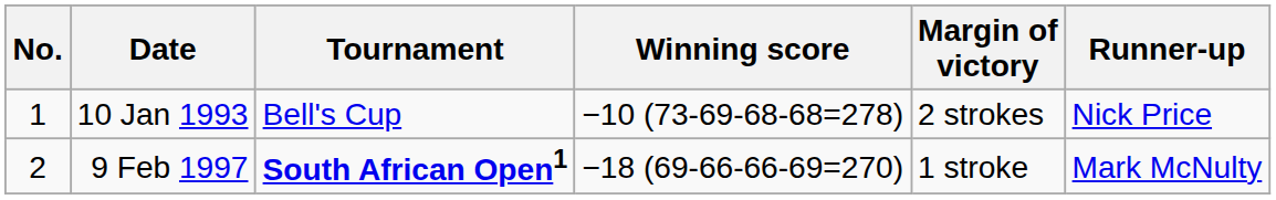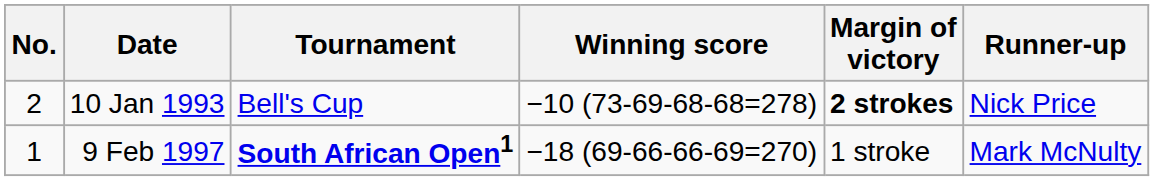 <table class="wikitable" style="font-size:95%;">
 <tr>
 <th>No.</th>
 <th>Date</th>
 <th>Tournament</th>
 <th>Winning score</th>
 <th>Margin of<br>victory</th>
 <th>Runner-up</th>
 </tr>
 <tr>
-<td align=center>1</td>
+<td align=center>2</td>
 <td align=right>10 Jan <a href='#'>1993</a></td>
 <td><a href='#'>Bell's Cup</a></td>
 <td>−10 (73-69-68-68=278)</td>
-<td>2 strokes</td>
+<td><strong>2 strokes</strong></td>
 <td> <a href='#'>Nick Price</a></td>
 </tr>
 <tr>
-<td align=center>2</td>
+<td align=center>1</td>
 <td align=right>9 Feb <a href='#'>1997</a></td>
 <td><strong><a href='#'>South African Open</a><sup>1</sup></strong></td>
 <td>−18 (69-66-66-69=270)</td>
 <td>1 stroke</td>
 <td> <a href='#'>Mark McNulty</a></td>
 </tr>
 </table>
